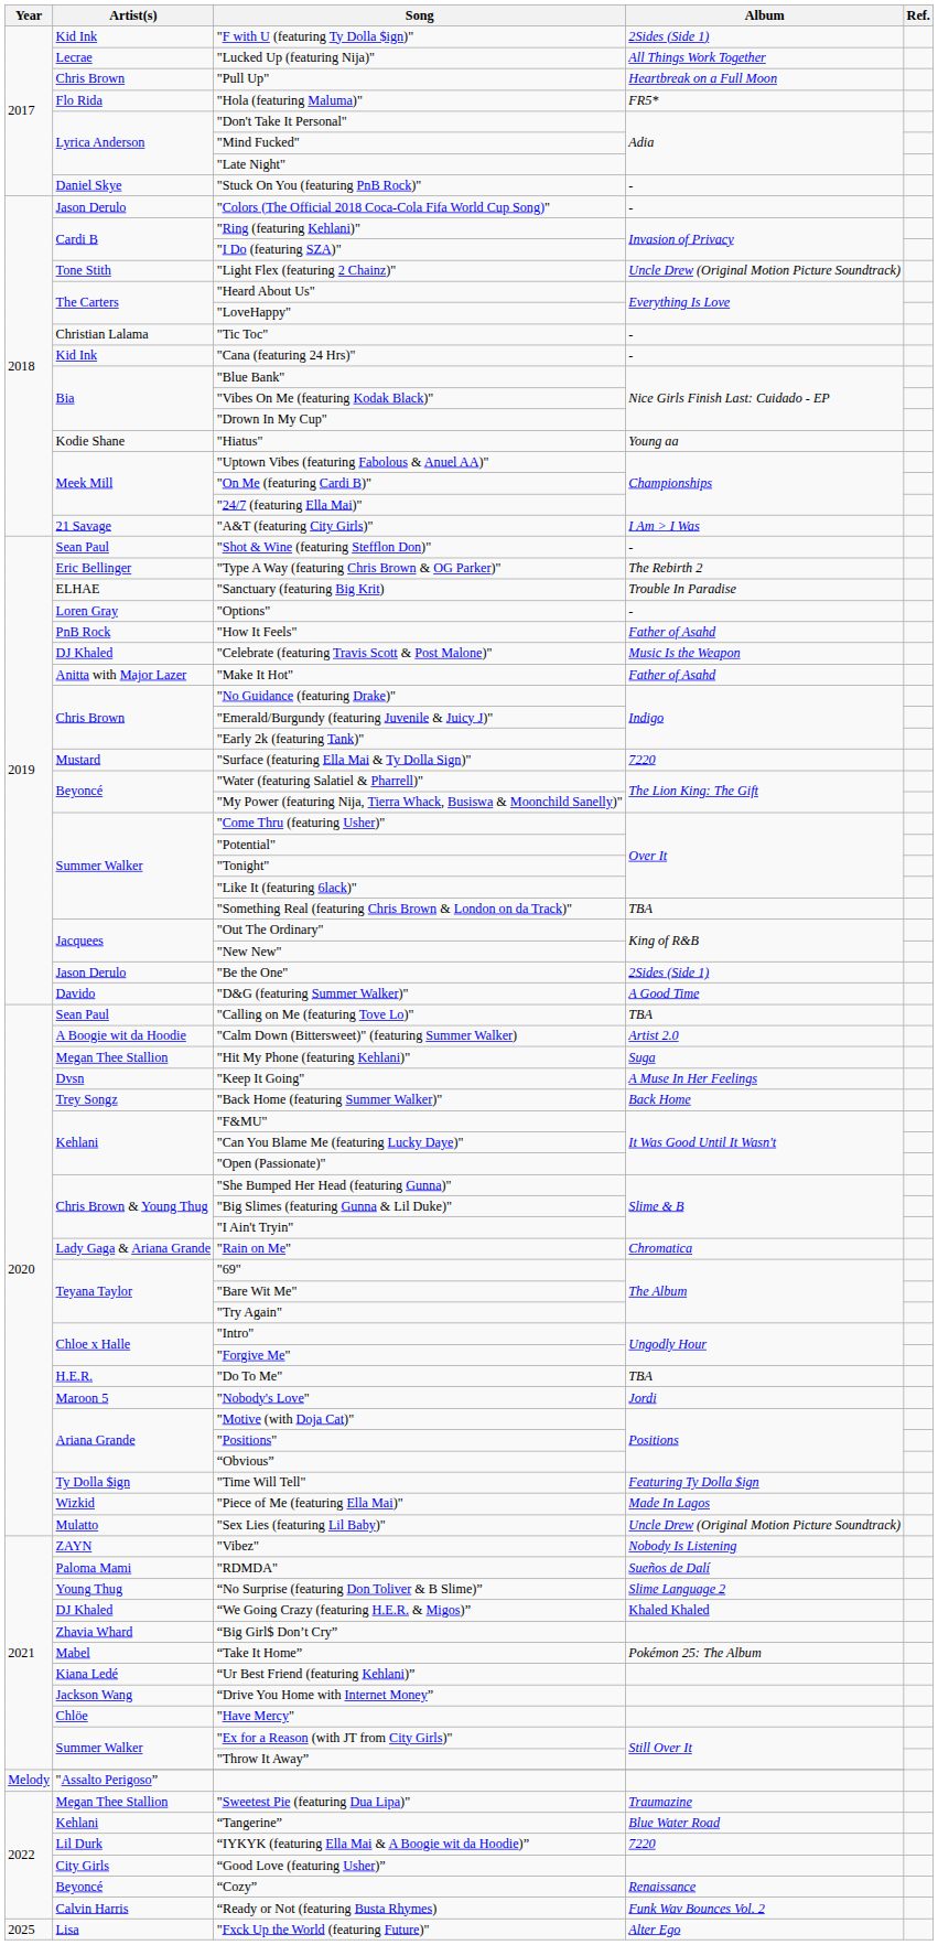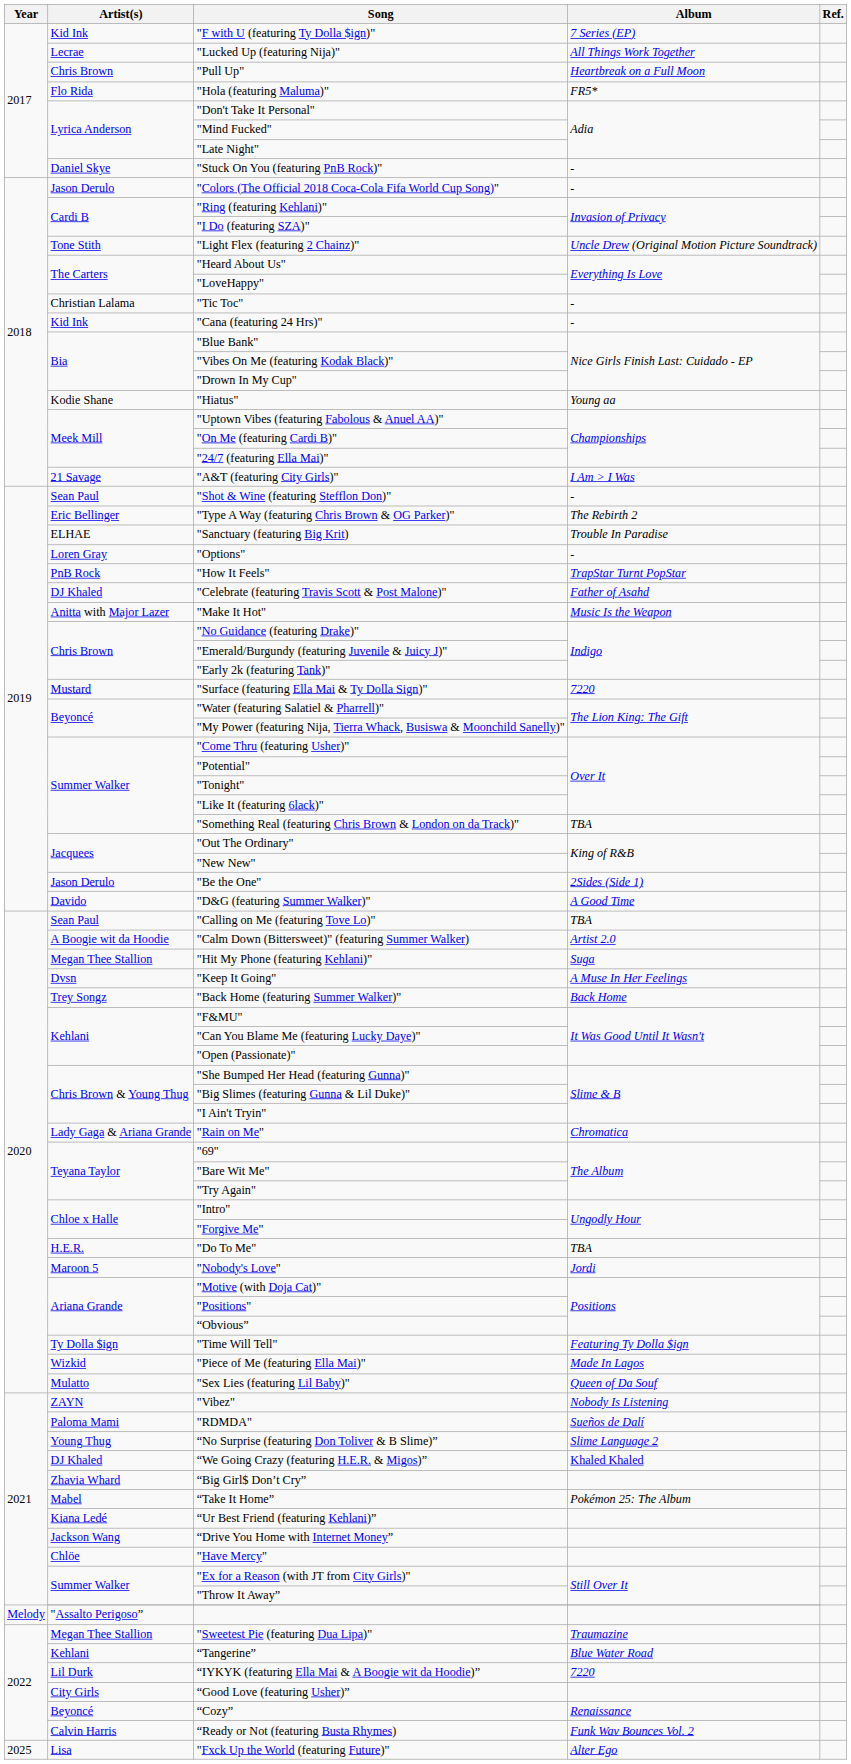 <table class="wikitable" style="text-align:left;">
 <tr>
 <th scope="col">Year</th>
 <th scope="col">Artist(s)</th>
 <th scope="col">Song</th>
 <th scope="col">Album</th>
 <th scope="col">Ref.</th>
 </tr>
 <tr>
 <td rowspan="8">2017</td>
 <td><a href='#'>Kid Ink</a></td>
 <td>"<a href='#'>F with U</a> (featuring <a href='#'>Ty Dolla $ign</a>)"</td>
-<td><em><a href='#'>2Sides (Side 1)</a></em></td>
+<td><em><a href='#'>7 Series (EP)</a></em></td>
 <td></td>
 </tr>
 <tr>
 <td><a href='#'>Lecrae</a></td>
 <td>"Lucked Up (featuring Nija)"</td>
 <td><em><a href='#'>All Things Work Together</a></em></td>
 <td></td>
 </tr>
 <tr>
 <td><a href='#'>Chris Brown</a></td>
 <td>"Pull Up"</td>
 <td><em><a href='#'>Heartbreak on a Full Moon</a></em></td>
 <td></td>
 </tr>
 <tr>
 <td><a href='#'>Flo Rida</a></td>
 <td>"Hola (featuring <a href='#'>Maluma</a>)"</td>
 <td><em>FR5*</em></td>
 <td></td>
 </tr>
 <tr>
 <td rowspan="3"><a href='#'>Lyrica Anderson</a></td>
 <td>"Don't Take It Personal"</td>
 <td rowspan="3"><em>Adia</em></td>
 <td></td>
 </tr>
 <tr>
 <td>"Mind Fucked"</td>
 <td></td>
 </tr>
 <tr>
 <td>"Late Night"</td>
 <td></td>
 </tr>
 <tr>
 <td><a href='#'>Daniel Skye</a></td>
 <td>"Stuck On You (featuring <a href='#'>PnB Rock</a>)"</td>
 <td><em>-</em></td>
 <td></td>
 </tr>
 <tr>
 <td rowspan="16">2018</td>
 <td><a href='#'>Jason Derulo</a></td>
 <td>"<a href='#'>Colors (The Official 2018 Coca-Cola Fifa World Cup Song)</a>"</td>
 <td><em>-</em></td>
 <td></td>
 </tr>
 <tr>
 <td rowspan="2"><a href='#'>Cardi B</a></td>
 <td>"<a href='#'>Ring</a> (featuring <a href='#'>Kehlani</a>)"</td>
 <td rowspan="2"><em><a href='#'>Invasion of Privacy</a></em></td>
 <td></td>
 </tr>
 <tr>
 <td>"<a href='#'>I Do</a> (featuring <a href='#'>SZA</a>)"</td>
 <td></td>
 </tr>
 <tr>
 <td><a href='#'>Tone Stith</a></td>
 <td>"Light Flex (featuring <a href='#'>2 Chainz</a>)"</td>
 <td><em><a href='#'>Uncle Drew</a> (Original Motion Picture Soundtrack)</em></td>
 <td></td>
 </tr>
 <tr>
 <td rowspan="2"><a href='#'>The Carters</a></td>
 <td>"Heard About Us"</td>
 <td rowspan="2"><em><a href='#'>Everything Is Love</a></em></td>
 <td></td>
 </tr>
 <tr>
 <td>"LoveHappy"</td>
 <td></td>
 </tr>
 <tr>
 <td>Christian Lalama</td>
 <td>"Tic Toc"</td>
 <td><em>-</em></td>
 <td></td>
 </tr>
 <tr>
 <td><a href='#'>Kid Ink</a></td>
 <td>"Cana (featuring 24 Hrs)"</td>
 <td><em>-</em></td>
 <td></td>
 </tr>
 <tr>
 <td rowspan="3"><a href='#'>Bia</a></td>
 <td>"Blue Bank"</td>
 <td rowspan="3"><em>Nice Girls Finish Last: Cuidado - EP</em></td>
 <td></td>
 </tr>
 <tr>
 <td>"Vibes On Me (featuring <a href='#'>Kodak Black</a>)"</td>
 <td></td>
 </tr>
 <tr>
 <td>"Drown In My Cup"</td>
 <td></td>
 </tr>
 <tr>
 <td>Kodie Shane</td>
 <td>"Hiatus"</td>
 <td><em>Young aa</em></td>
 <td></td>
 </tr>
 <tr>
 <td rowspan="3"><a href='#'>Meek Mill</a></td>
 <td>"Uptown Vibes (featuring <a href='#'>Fabolous</a> & <a href='#'>Anuel AA</a>)"</td>
 <td rowspan="3"><em><a href='#'>Championships</a></em></td>
 <td></td>
 </tr>
 <tr>
 <td>"<a href='#'>On Me</a> (featuring <a href='#'>Cardi B</a>)"</td>
 <td></td>
 </tr>
 <tr>
 <td>"<a href='#'>24/7</a> (featuring <a href='#'>Ella Mai</a>)"</td>
 <td></td>
 </tr>
 <tr>
 <td><a href='#'>21 Savage</a></td>
 <td>"A&T (featuring <a href='#'>City Girls</a>)"</td>
 <td><em><a href='#'>I Am > I Was</a></em></td>
 <td></td>
 </tr>
 <tr>
 <td rowspan="22">2019</td>
 <td><a href='#'>Sean Paul</a></td>
 <td>"<a href='#'>Shot & Wine</a> (featuring <a href='#'>Stefflon Don</a>)"</td>
 <td><em>-</em></td>
 <td></td>
 </tr>
 <tr>
 <td><a href='#'>Eric Bellinger</a></td>
 <td>"Type A Way (featuring <a href='#'>Chris Brown</a> & <a href='#'>OG Parker</a>)"</td>
 <td><em>The Rebirth 2</em></td>
 <td></td>
 </tr>
 <tr>
 <td>ELHAE</td>
 <td>"Sanctuary (featuring <a href='#'>Big Krit</a>)</td>
 <td><em>Trouble In Paradise</em></td>
 <td></td>
 </tr>
 <tr>
 <td><a href='#'>Loren Gray</a></td>
 <td>"Options"</td>
 <td><em>-</em></td>
 <td></td>
 </tr>
 <tr>
 <td><a href='#'>PnB Rock</a></td>
 <td>"How It Feels"</td>
-<td><em><a href='#'>Father of Asahd</a></em></td>
+<td><em><a href='#'>TrapStar Turnt PopStar</a></em></td>
 <td></td>
 </tr>
 <tr>
 <td><a href='#'>DJ Khaled</a></td>
 <td>"Celebrate (featuring <a href='#'>Travis Scott</a> & <a href='#'>Post Malone</a>)"</td>
-<td><em><a href='#'>Music Is the Weapon</a></em></td>
+<td><em><a href='#'>Father of Asahd</a></em></td>
 <td></td>
 </tr>
 <tr>
 <td><a href='#'>Anitta</a> with <a href='#'>Major Lazer</a></td>
 <td>"Make It Hot"</td>
-<td><em><a href='#'>Father of Asahd</a></em></td>
+<td><em><a href='#'>Music Is the Weapon</a></em></td>
 <td></td>
 </tr>
 <tr>
 <td rowspan="3"><a href='#'>Chris Brown</a></td>
 <td>"<a href='#'>No Guidance</a> (featuring <a href='#'>Drake</a>)"</td>
 <td rowspan="3"><em><a href='#'>Indigo</a></em></td>
 <td></td>
 </tr>
 <tr>
 <td>"Emerald/Burgundy (featuring <a href='#'>Juvenile</a> & <a href='#'>Juicy J</a>)"</td>
 <td></td>
 </tr>
 <tr>
 <td>"Early 2k (featuring <a href='#'>Tank</a>)"</td>
 <td></td>
 </tr>
 <tr>
 <td><a href='#'>Mustard</a></td>
 <td>"Surface (featuring <a href='#'>Ella Mai</a> & <a href='#'>Ty Dolla Sign</a>)"</td>
 <td><em><a href='#'>7220</a></em></td>
 <td></td>
 </tr>
 <tr>
 <td rowspan="2"><a href='#'>Beyoncé</a></td>
 <td>"Water (featuring Salatiel & <a href='#'>Pharrell</a>)"</td>
 <td rowspan="2"><em><a href='#'>The Lion King: The Gift</a></em></td>
 <td></td>
 </tr>
 <tr>
 <td>"My Power (featuring Nija, <a href='#'>Tierra Whack</a>, <a href='#'>Busiswa</a> & <a href='#'>Moonchild Sanelly</a>)"</td>
 <td></td>
 </tr>
 <tr>
 <td rowspan="5"><a href='#'>Summer Walker</a></td>
 <td>"<a href='#'>Come Thru</a> (featuring <a href='#'>Usher</a>)"</td>
 <td rowspan="4"><em><a href='#'>Over It</a></em></td>
 <td></td>
 </tr>
 <tr>
 <td>"Potential"</td>
 <td></td>
 </tr>
 <tr>
 <td>"Tonight"</td>
 <td></td>
 </tr>
 <tr>
 <td>"Like It (featuring <a href='#'>6lack</a>)"</td>
 <td></td>
 </tr>
 <tr>
 <td>"Something Real (featuring <a href='#'>Chris Brown</a> & <a href='#'>London on da Track</a>)"</td>
 <td rowspan="1"><em>TBA</em></td>
 <td></td>
 </tr>
 <tr>
 <td rowspan="2"><a href='#'>Jacquees</a></td>
 <td>"Out The Ordinary"</td>
 <td rowspan="2"><em>King of R&B</em></td>
 <td></td>
 </tr>
 <tr>
 <td>"New New"</td>
 <td></td>
 </tr>
 <tr>
 <td><a href='#'>Jason Derulo</a></td>
 <td>"Be the One"</td>
 <td><em><a href='#'>2Sides (Side 1)</a></em></td>
 <td></td>
 </tr>
 <tr>
 <td><a href='#'>Davido</a></td>
 <td>"D&G (featuring <a href='#'>Summer Walker</a>)"</td>
 <td><em><a href='#'>A Good Time</a></em></td>
 <td></td>
 </tr>
 <tr>
 <td rowspan="25">2020</td>
 <td><a href='#'>Sean Paul</a></td>
 <td>"Calling on Me (featuring <a href='#'>Tove Lo</a>)"</td>
 <td><em>TBA</em></td>
 <td></td>
 </tr>
 <tr>
 <td><a href='#'>A Boogie wit da Hoodie</a></td>
 <td>"Calm Down (Bittersweet)" (featuring <a href='#'>Summer Walker</a>)</td>
 <td><em><a href='#'>Artist 2.0</a></em></td>
 <td></td>
 </tr>
 <tr>
 <td><a href='#'>Megan Thee Stallion</a></td>
 <td>"Hit My Phone (featuring <a href='#'>Kehlani</a>)"</td>
 <td><em><a href='#'>Suga</a></em></td>
 <td></td>
 </tr>
 <tr>
 <td><a href='#'>Dvsn</a></td>
 <td>"Keep It Going"</td>
 <td><em><a href='#'>A Muse In Her Feelings</a></em></td>
 <td></td>
 </tr>
 <tr>
 <td><a href='#'>Trey Songz</a></td>
 <td>"Back Home (featuring <a href='#'>Summer Walker</a>)"</td>
 <td><em><a href='#'>Back Home</a></em></td>
 <td></td>
 </tr>
 <tr>
 <td rowspan="3"><a href='#'>Kehlani</a></td>
 <td>"F&MU"</td>
 <td rowspan="3"><em><a href='#'>It Was Good Until It Wasn't</a></em></td>
 <td></td>
 </tr>
 <tr>
 <td>"Can You Blame Me (featuring <a href='#'>Lucky Daye</a>)"</td>
 <td></td>
 </tr>
 <tr>
 <td>"Open (Passionate)"</td>
 <td></td>
 </tr>
 <tr>
 <td rowspan="3"><a href='#'>Chris Brown</a> & <a href='#'>Young Thug</a></td>
 <td>"She Bumped Her Head (featuring <a href='#'>Gunna</a>)"</td>
 <td rowspan="3"><em><a href='#'>Slime & B</a></em></td>
 <td></td>
 </tr>
 <tr>
 <td>"Big Slimes (featuring <a href='#'>Gunna</a> & Lil Duke)"</td>
 <td></td>
 </tr>
 <tr>
 <td>"I Ain't Tryin"</td>
 <td></td>
 </tr>
 <tr>
 <td><a href='#'>Lady Gaga</a> & <a href='#'>Ariana Grande</a></td>
 <td>"<a href='#'>Rain on Me</a>"</td>
 <td><em><a href='#'>Chromatica</a></em></td>
 <td></td>
 </tr>
 <tr>
 <td rowspan="3"><a href='#'>Teyana Taylor</a></td>
 <td>"69"</td>
 <td rowspan="3"><em><a href='#'>The Album</a></em></td>
 <td></td>
 </tr>
 <tr>
 <td>"Bare Wit Me"</td>
 <td></td>
 </tr>
 <tr>
 <td>"Try Again"</td>
 <td></td>
 </tr>
 <tr>
 <td rowspan="2"><a href='#'>Chloe x Halle</a></td>
 <td>"Intro"</td>
 <td rowspan="2"><em><a href='#'>Ungodly Hour</a></em></td>
 <td></td>
 </tr>
 <tr>
 <td>"<a href='#'>Forgive Me</a>"</td>
 <td></td>
 </tr>
 <tr>
 <td><a href='#'>H.E.R.</a></td>
 <td>"Do To Me"</td>
 <td><em>TBA</em></td>
 <td></td>
 </tr>
 <tr>
 <td><a href='#'>Maroon 5</a></td>
 <td>"<a href='#'>Nobody's Love</a>"</td>
 <td><em><a href='#'>Jordi</a></em></td>
 <td></td>
 </tr>
 <tr>
 <td rowspan="3"><a href='#'>Ariana Grande</a></td>
 <td>"<a href='#'>Motive</a> (with <a href='#'>Doja Cat</a>)"</td>
 <td rowspan="3"><em><a href='#'>Positions</a></em></td>
 <td></td>
 </tr>
 <tr>
 <td>"<a href='#'>Positions</a>"</td>
 <td></td>
 </tr>
 <tr>
 <td>“Obvious”</td>
 <td></td>
 </tr>
 <tr>
 <td><a href='#'>Ty Dolla $ign</a></td>
 <td>"Time Will Tell"</td>
 <td><em><a href='#'>Featuring Ty Dolla $ign</a></em></td>
 <td></td>
 </tr>
 <tr>
 <td><a href='#'>Wizkid</a></td>
 <td>"Piece of Me (featuring <a href='#'>Ella Mai</a>)"</td>
 <td><em><a href='#'>Made In Lagos</a></em></td>
 <td></td>
 </tr>
 <tr>
 <td><a href='#'>Mulatto</a></td>
 <td>"Sex Lies (featuring <a href='#'>Lil Baby</a>)"</td>
-<td><em><a href='#'>Uncle Drew</a> (Original Motion Picture Soundtrack)</em></td>
+<td><em><a href='#'>Queen of Da Souf</a></em></td>
 <td></td>
 </tr>
 <tr>
 <td rowspan="12">2021</td>
 <td><a href='#'>ZAYN</a></td>
 <td>"Vibez"</td>
 <td><em><a href='#'>Nobody Is Listening</a></em></td>
 <td></td>
 </tr>
 <tr>
 <td><a href='#'>Paloma Mami</a></td>
 <td>"RDMDA"</td>
 <td><em><a href='#'>Sueños de Dalí</a></em></td>
 <td></td>
 </tr>
 <tr>
 <td><a href='#'>Young Thug</a></td>
 <td>“No Surprise (featuring <a href='#'>Don Toliver</a> & B Slime)”</td>
 <td><em><a href='#'>Slime Language 2</a></em></td>
 <td></td>
 </tr>
 <tr>
 <td><a href='#'>DJ Khaled</a></td>
 <td>“We Going Crazy (featuring <a href='#'>H.E.R.</a> & <a href='#'>Migos</a>)”</td>
 <td><a href='#'>Khaled Khaled</a></td>
 <td></td>
 </tr>
 <tr>
 <td><a href='#'>Zhavia Whard</a></td>
 <td>“Big Girl$ Don’t Cry”</td>
 <td></td>
 <td></td>
 </tr>
 <tr>
 <td><a href='#'>Mabel</a></td>
 <td>“Take It Home”</td>
 <td><em>Pokémon 25: The Album</em></td>
 <td></td>
 </tr>
 <tr>
 <td><a href='#'>Kiana Ledé</a></td>
 <td>“Ur Best Friend (featuring <a href='#'>Kehlani</a>)”</td>
 <td></td>
 <td></td>
 </tr>
 <tr>
 <td><a href='#'>Jackson Wang</a></td>
 <td>“Drive You Home with <a href='#'>Internet Money</a>”</td>
 <td></td>
 <td></td>
 </tr>
 <tr>
 <td><a href='#'>Chlöe</a></td>
 <td>"<a href='#'>Have Mercy</a>"</td>
 <td></td>
 <td></td>
 </tr>
 <tr>
 <td rowspan="2"><a href='#'>Summer Walker</a></td>
 <td>"<a href='#'>Ex for a Reason</a> (with JT from <a href='#'>City Girls</a>)"</td>
 <td rowspan="2"><em><a href='#'>Still Over It</a></em></td>
 <td></td>
 </tr>
 <tr>
 <td>"Throw It Away”</td>
 <td></td>
 </tr>
 <tr>
 </tr>
 <tr>
 <td><a href='#'>Melody</a></td>
 <td>"<a href='#'>Assalto Perigoso</a>”</td>
 <td></td>
 <td></td>
 </tr>
 <tr>
 <td rowspan="6">2022</td>
 <td><a href='#'>Megan Thee Stallion</a></td>
 <td>"<a href='#'>Sweetest Pie</a> (featuring <a href='#'>Dua Lipa</a>)"</td>
 <td><em><a href='#'>Traumazine</a></em></td>
 <td></td>
 </tr>
 <tr>
 <td><a href='#'>Kehlani</a></td>
 <td>“Tangerine”</td>
 <td><em><a href='#'>Blue Water Road</a></em></td>
 <td></td>
 </tr>
 <tr>
 <td><a href='#'>Lil Durk</a></td>
 <td>“IYKYK (featuring <a href='#'>Ella Mai</a> & <a href='#'>A Boogie wit da Hoodie</a>)”</td>
 <td><em><a href='#'>7220</a></em></td>
 <td></td>
 </tr>
 <tr>
 <td><a href='#'>City Girls</a></td>
 <td>“Good Love (featuring <a href='#'>Usher</a>)”</td>
 <td></td>
 <td></td>
 </tr>
 <tr>
 <td><a href='#'>Beyoncé</a></td>
 <td>“Cozy”</td>
 <td><em><a href='#'>Renaissance</a></em></td>
 <td></td>
 </tr>
 <tr>
 <td><a href='#'>Calvin Harris</a></td>
 <td>“Ready or Not (featuring <a href='#'>Busta Rhymes</a>)</td>
 <td><em><a href='#'>Funk Wav Bounces Vol. 2</a></em></td>
 <td></td>
 </tr>
 <tr>
 <td>2025</td>
 <td><a href='#'>Lisa</a></td>
 <td>"<a href='#'>Fxck Up the World</a> (featuring <a href='#'>Future</a>)"</td>
 <td><em><a href='#'>Alter Ego</a></em></td>
 <td></td>
 </tr>
 </table>
